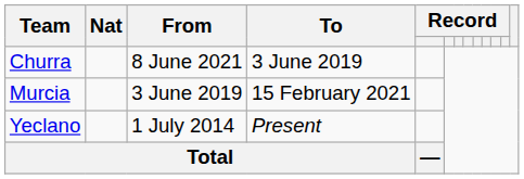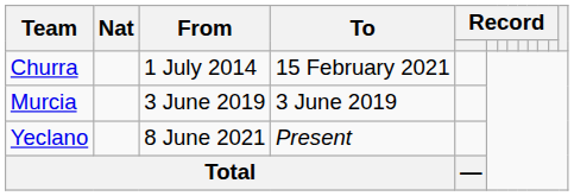 <table class="wikitable" style="text-align: center">
 <tr>
 <th rowspan="2">Team</th>
 <th rowspan="2">Nat</th>
 <th rowspan="2">From</th>
 <th rowspan="2">To</th>
 <th colspan="8">Record</th>
 <th rowspan=2></th>
 </tr>
 <tr>
 <th></th>
 <th></th>
 <th></th>
 <th></th>
 <th></th>
 <th></th>
 <th></th>
 <th></th>
 </tr>
 <tr>
 <td align=left><a href='#'>Churra</a></td>
 <td></td>
-<td align=left>8 June 2021</td>
-<td align=left>3 June 2019<br></td>
+<td align=left>1 July 2014</td>
+<td align=left>15 February 2021<br></td>
 <td></td>
 </tr>
 <tr>
 <td align=left><a href='#'>Murcia</a></td>
 <td></td>
 <td align=left>3 June 2019</td>
-<td align=left>15 February 2021<br></td>
+<td align=left>3 June 2019<br></td>
 <td></td>
 </tr>
 <tr>
 <td align=left><a href='#'>Yeclano</a></td>
 <td></td>
-<td align=left>1 July 2014</td>
+<td align=left>8 June 2021</td>
 <td align=left><em>Present</em><br></td>
 <td></td>
 </tr>
 <tr>
 <th colspan="4">Total<br></th>
 <th>—</th>
 </tr>
 </table>
